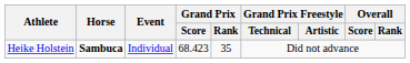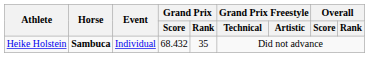 <table class=wikitable style=font-size:90%;>
 <tr>
 <th rowspan="2">Athlete</th>
 <th rowspan="2">Horse</th>
 <th rowspan="2">Event</th>
 <th colspan="2">Grand Prix</th>
 <th colspan="2">Grand Prix Freestyle</th>
 <th colspan="2">Overall</th>
 </tr>
 <tr style="font-size:95%">
 <th>Score</th>
 <th>Rank</th>
 <th>Technical</th>
 <th>Artistic</th>
 <th>Score</th>
 <th>Rank</th>
 </tr>
 <tr align=center>
 <td align=left><a href='#'>Heike Holstein</a></td>
 <td align=left><strong>Sambuca</strong></td>
 <td align=left><a href='#'>Individual</a></td>
-<td>68.423</td>
+<td>68.432</td>
 <td>35</td>
 <td colspan=4>Did not advance</td>
 </tr>
 </table>
